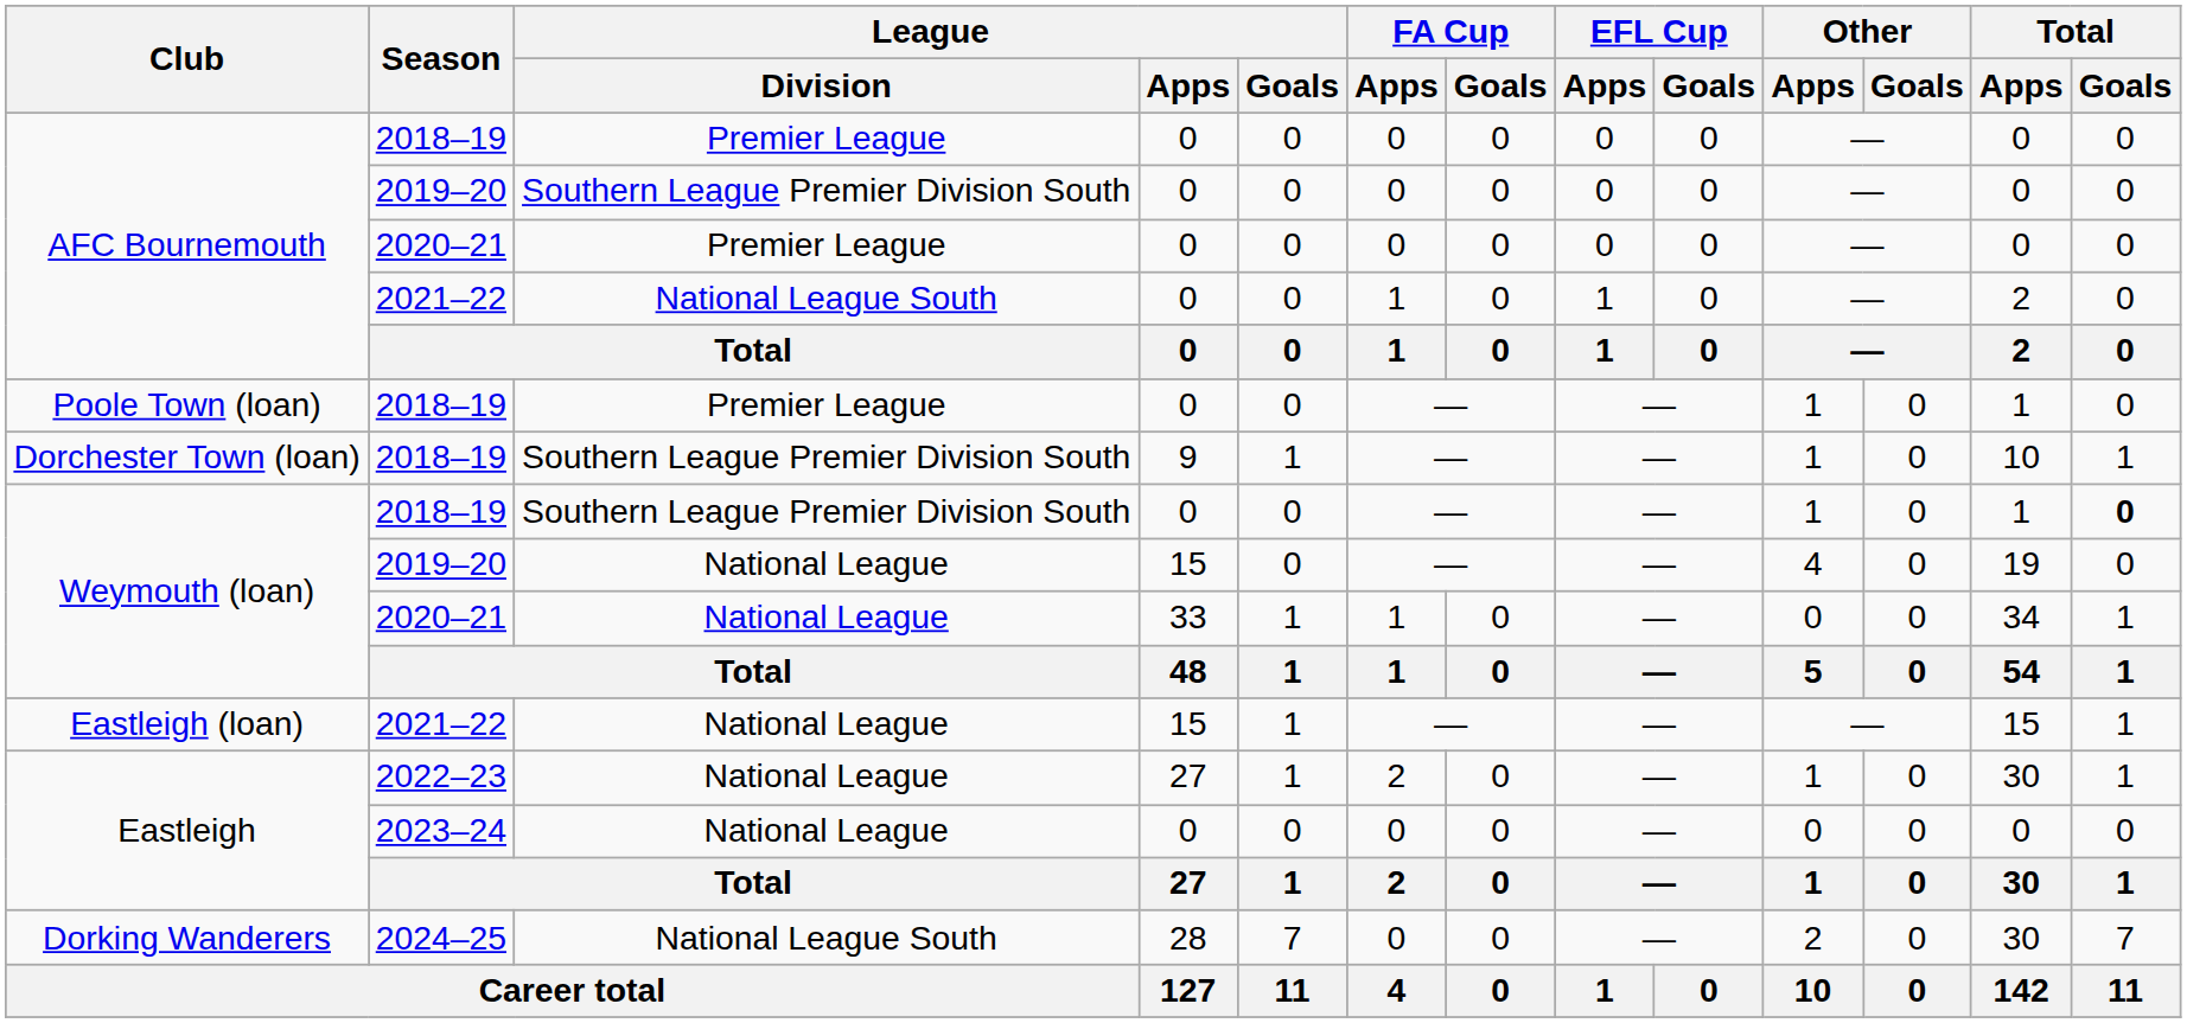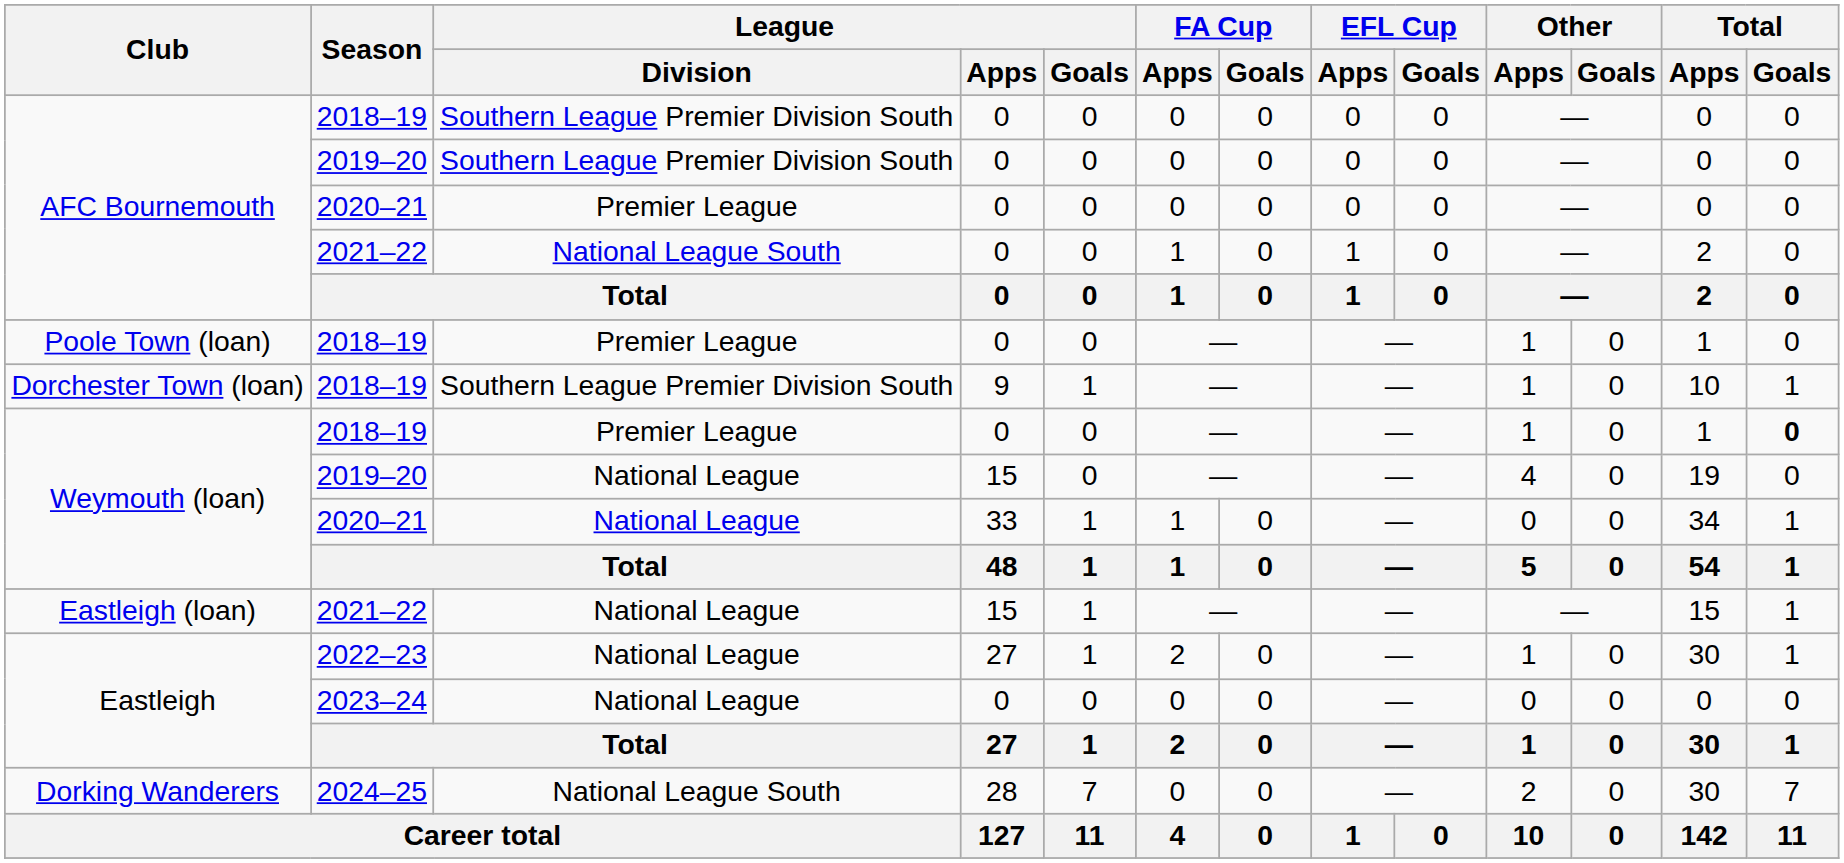 <table class="wikitable" style="text-align:center">
 <tr>
 <th rowspan="2">Club</th>
 <th rowspan="2">Season</th>
 <th colspan="3">League</th>
 <th colspan="2"><a href='#'>FA Cup</a></th>
 <th colspan="2"><a href='#'>EFL Cup</a></th>
 <th colspan="2">Other</th>
 <th colspan="2">Total</th>
 </tr>
 <tr>
 <th>Division</th>
 <th>Apps</th>
 <th>Goals</th>
 <th>Apps</th>
 <th>Goals</th>
 <th>Apps</th>
 <th>Goals</th>
 <th>Apps</th>
 <th>Goals</th>
 <th>Apps</th>
 <th>Goals</th>
 </tr>
 <tr>
 <td rowspan="5"><a href='#'>AFC Bournemouth</a></td>
 <td><a href='#'>2018–19</a></td>
-<td><a href='#'>Premier League</a></td>
+<td><a href='#'>Southern League</a> Premier Division South</td>
 <td>0</td>
 <td>0</td>
 <td>0</td>
 <td>0</td>
 <td>0</td>
 <td>0</td>
 <td colspan="2">—</td>
 <td>0</td>
 <td>0</td>
 </tr>
 <tr>
 <td><a href='#'>2019–20</a></td>
 <td><a href='#'>Southern League</a> Premier Division South</td>
 <td>0</td>
 <td>0</td>
 <td>0</td>
 <td>0</td>
 <td>0</td>
 <td>0</td>
 <td colspan="2">—</td>
 <td>0</td>
 <td>0</td>
 </tr>
 <tr>
 <td><a href='#'>2020–21</a></td>
 <td>Premier League</td>
 <td>0</td>
 <td>0</td>
 <td>0</td>
 <td>0</td>
 <td>0</td>
 <td>0</td>
 <td colspan="2">—</td>
 <td>0</td>
 <td>0</td>
 </tr>
 <tr>
 <td><a href='#'>2021–22</a></td>
 <td><a href='#'>National League South</a></td>
 <td>0</td>
 <td>0</td>
 <td>1</td>
 <td>0</td>
 <td>1</td>
 <td>0</td>
 <td colspan="2">—</td>
 <td>2</td>
 <td>0</td>
 </tr>
 <tr>
 <th colspan=2>Total</th>
 <th>0</th>
 <th>0</th>
 <th>1</th>
 <th>0</th>
 <th>1</th>
 <th>0</th>
 <th colspan="2">—</th>
 <th>2</th>
 <th>0</th>
 </tr>
 <tr>
 <td><a href='#'>Poole Town</a> (loan)</td>
 <td><a href='#'>2018–19</a></td>
 <td>Premier League</td>
 <td>0</td>
 <td>0</td>
 <td colspan="2">—</td>
 <td colspan="2">—</td>
 <td>1</td>
 <td>0</td>
 <td>1</td>
 <td>0</td>
 </tr>
 <tr>
 <td><a href='#'>Dorchester Town</a> (loan)</td>
 <td><a href='#'>2018–19</a></td>
 <td>Southern League Premier Division South</td>
 <td>9</td>
 <td>1</td>
 <td colspan="2">—</td>
 <td colspan="2">—</td>
 <td>1</td>
 <td>0</td>
 <td>10</td>
 <td>1</td>
 </tr>
 <tr>
 <td rowspan="4"><a href='#'>Weymouth</a> (loan)</td>
 <td><a href='#'>2018–19</a></td>
-<td>Southern League Premier Division South</td>
+<td>Premier League</td>
 <td>0</td>
 <td>0</td>
 <td colspan="2">—</td>
 <td colspan="2">—</td>
 <td>1</td>
 <td>0</td>
 <td>1</td>
 <td><strong>0</strong></td>
 </tr>
 <tr>
 <td><a href='#'>2019–20</a></td>
 <td>National League</td>
 <td>15</td>
 <td>0</td>
 <td colspan="2">—</td>
 <td colspan="2">—</td>
 <td>4</td>
 <td>0</td>
 <td>19</td>
 <td>0</td>
 </tr>
 <tr>
 <td><a href='#'>2020–21</a></td>
 <td><a href='#'>National League</a></td>
 <td>33</td>
 <td>1</td>
 <td>1</td>
 <td>0</td>
 <td colspan="2">—</td>
 <td>0</td>
 <td>0</td>
 <td>34</td>
 <td>1</td>
 </tr>
 <tr>
 <th colspan=2>Total</th>
 <th>48</th>
 <th>1</th>
 <th>1</th>
 <th>0</th>
 <th colspan="2">—</th>
 <th>5</th>
 <th>0</th>
 <th>54</th>
 <th>1</th>
 </tr>
 <tr>
 <td><a href='#'>Eastleigh</a> (loan)</td>
 <td><a href='#'>2021–22</a></td>
 <td>National League</td>
 <td>15</td>
 <td>1</td>
 <td colspan="2">—</td>
 <td colspan="2">—</td>
 <td colspan="2">—</td>
 <td>15</td>
 <td>1</td>
 </tr>
 <tr>
 <td rowspan="3">Eastleigh</td>
 <td><a href='#'>2022–23</a></td>
 <td>National League</td>
 <td>27</td>
 <td>1</td>
 <td>2</td>
 <td>0</td>
 <td colspan="2">—</td>
 <td>1</td>
 <td>0</td>
 <td>30</td>
 <td>1</td>
 </tr>
 <tr>
 <td><a href='#'>2023–24</a></td>
 <td>National League</td>
 <td>0</td>
 <td>0</td>
 <td>0</td>
 <td>0</td>
 <td colspan="2">—</td>
 <td>0</td>
 <td>0</td>
 <td>0</td>
 <td>0</td>
 </tr>
 <tr>
 <th colspan=2>Total</th>
 <th>27</th>
 <th>1</th>
 <th>2</th>
 <th>0</th>
 <th colspan="2">—</th>
 <th>1</th>
 <th>0</th>
 <th>30</th>
 <th>1</th>
 </tr>
 <tr>
 <td><a href='#'>Dorking Wanderers</a></td>
 <td><a href='#'>2024–25</a></td>
 <td>National League South</td>
 <td>28</td>
 <td>7</td>
 <td>0</td>
 <td>0</td>
 <td colspan="2">—</td>
 <td>2</td>
 <td>0</td>
 <td>30</td>
 <td>7</td>
 </tr>
 <tr>
 <th colspan=3>Career total</th>
 <th>127</th>
 <th>11</th>
 <th>4</th>
 <th>0</th>
 <th>1</th>
 <th>0</th>
 <th>10</th>
 <th>0</th>
 <th>142</th>
 <th>11</th>
 </tr>
 </table>
